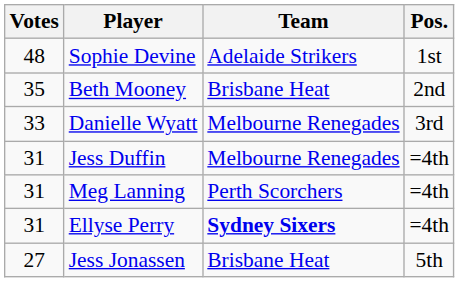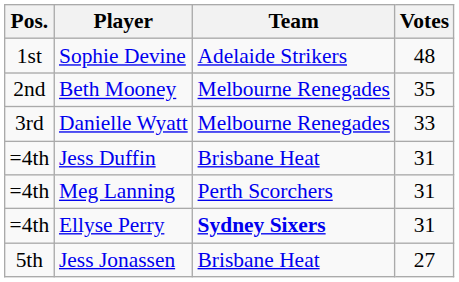 <table class="wikitable">
 <tr>
-<th>Votes</th>
+<th>Pos.</th>
 <th>Player</th>
 <th>Team</th>
-<th>Pos.</th>
+<th>Votes</th>
 </tr>
 <tr>
-<td align=center>48</td>
+<td align=center>1st</td>
 <td align=left><a href='#'>Sophie Devine</a></td>
 <td align=left><a href='#'>Adelaide Strikers</a></td>
-<td align=center>1st</td>
+<td align=center>48</td>
 </tr>
 <tr>
+<td align=center>2nd</td>
+<td align=left><a href='#'>Beth Mooney</a></td>
+<td align=left><a href='#'>Melbourne Renegades</a></td>
 <td align=center>35</td>
-<td align=left><a href='#'>Beth Mooney</a></td>
-<td align=left><a href='#'>Brisbane Heat</a></td>
-<td align=center>2nd</td>
 </tr>
 <tr>
-<td align=center>33</td>
+<td align=center>3rd</td>
 <td align=left><a href='#'>Danielle Wyatt</a></td>
 <td align=left><a href='#'>Melbourne Renegades</a></td>
-<td align=center>3rd</td>
+<td align=center>33</td>
 </tr>
 <tr>
+<td align=center>=4th</td>
+<td align=left><a href='#'>Jess Duffin</a></td>
+<td align=left><a href='#'>Brisbane Heat</a></td>
 <td align=center>31</td>
-<td align=left><a href='#'>Jess Duffin</a></td>
-<td align=left><a href='#'>Melbourne Renegades</a></td>
-<td align=center>=4th</td>
 </tr>
 <tr>
-<td align=center>31</td>
+<td align=center>=4th</td>
 <td align=left><a href='#'>Meg Lanning</a></td>
 <td align=left><a href='#'>Perth Scorchers</a></td>
-<td align=center>=4th</td>
+<td align=center>31</td>
 </tr>
 <tr>
-<td align=center>31</td>
+<td align=center>=4th</td>
 <td align=left><a href='#'>Ellyse Perry</a></td>
 <td align=left><strong><a href='#'>Sydney Sixers</a></strong></td>
-<td align=center>=4th</td>
+<td align=center>31</td>
 </tr>
 <tr>
-<td align=center>27</td>
+<td align=center>5th</td>
 <td align=left><a href='#'>Jess Jonassen</a></td>
 <td align=left><a href='#'>Brisbane Heat</a></td>
-<td align=center>5th</td>
+<td align=center>27</td>
 </tr>
 </table>
